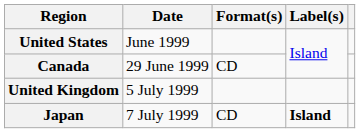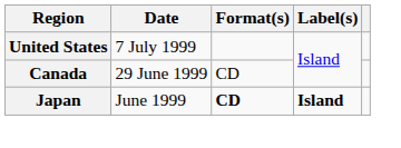 <table class="wikitable plainrowheaders">
 <tr>
 <th scope="col">Region</th>
 <th scope="col">Date</th>
 <th scope="col">Format(s)</th>
 <th scope="col">Label(s)</th>
 <th scope="col"></th>
 </tr>
 <tr>
 <th scope="row">United States</th>
-<td>June 1999</td>
+<td>7 July 1999</td>
 <td></td>
 <td rowspan="2"><a href='#'>Island</a></td>
 <td></td>
 </tr>
 <tr>
 <th scope="row">Canada</th>
 <td>29 June 1999</td>
 <td>CD</td>
 <td></td>
 </tr>
 <tr>
-<th scope="row">United Kingdom</th>
-<td>5 July 1999</td>
-<td></td>
-<td></td>
-<td></td>
-</tr>
-<tr>
 <th scope="row">Japan</th>
-<td>7 July 1999</td>
-<td>CD</td>
+<td>June 1999</td>
+<td><strong>CD</strong></td>
 <td><strong>Island</strong></td>
 <td></td>
 </tr>
 </table>
